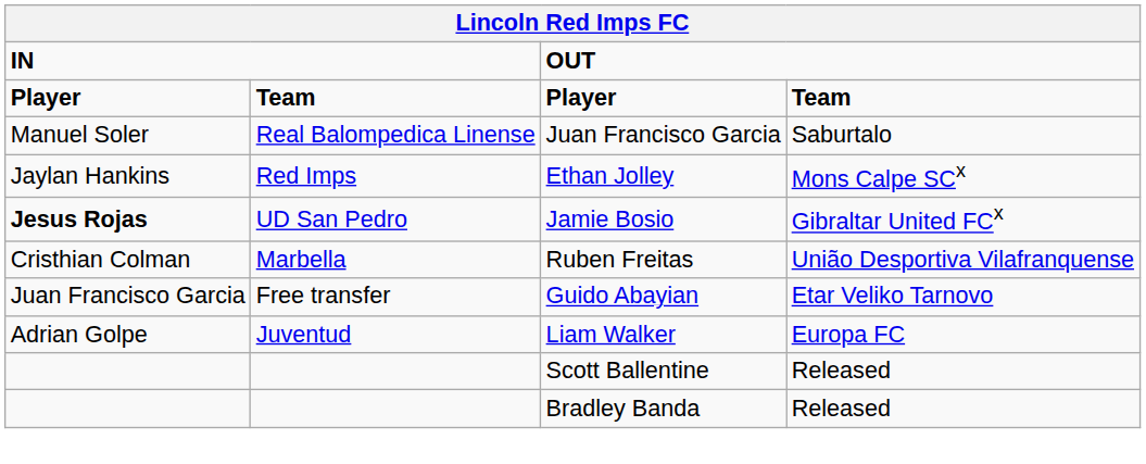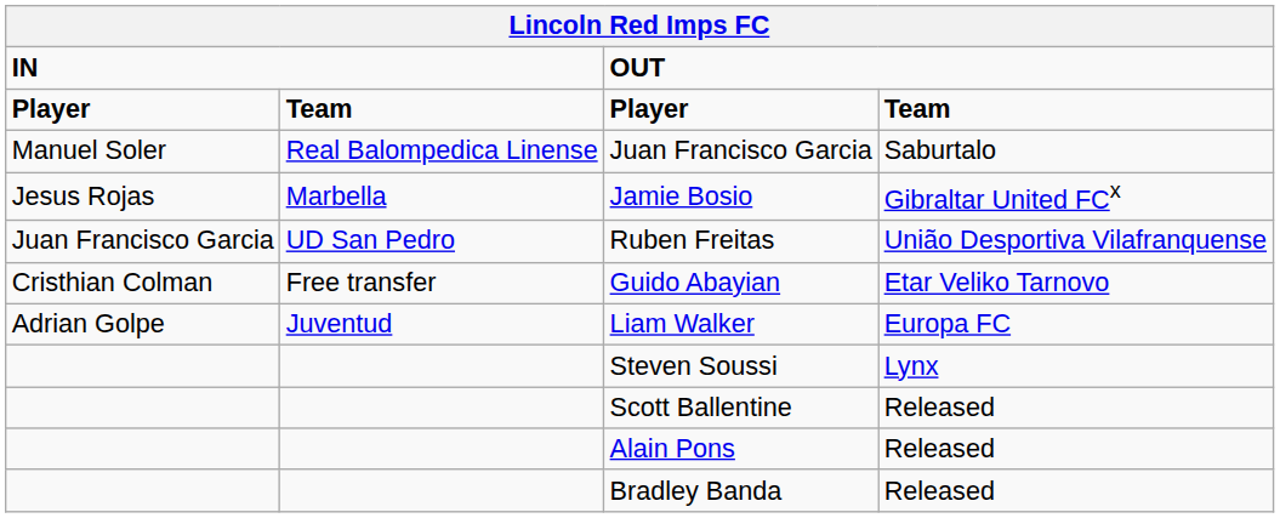 <table class="wikitable">
 <tr>
 <th colspan="4"><a href='#'>Lincoln Red Imps FC</a></th>
 </tr>
 <tr>
 <td colspan="2"><strong>IN</strong></td>
 <td colspan="2"><strong>OUT</strong></td>
 </tr>
 <tr>
 <td><strong>Player</strong></td>
 <td><strong>Team</strong></td>
 <td><strong>Player</strong></td>
 <td><strong>Team</strong></td>
 </tr>
 <tr>
 <td>Manuel Soler</td>
 <td><a href='#'>Real Balompedica Linense</a></td>
 <td>Juan Francisco Garcia</td>
 <td>Saburtalo</td>
 </tr>
 <tr>
-<td>Jaylan Hankins</td>
-<td><a href='#'>Red Imps</a></td>
-<td><a href='#'>Ethan Jolley</a></td>
-<td><a href='#'>Mons Calpe SC</a><sup>x</sup></td>
-</tr>
-<tr>
-<td><strong>Jesus Rojas</strong></td>
-<td><a href='#'>UD San Pedro</a></td>
+<td>Jesus Rojas</td>
+<td><a href='#'>Marbella</a></td>
 <td><a href='#'>Jamie Bosio</a></td>
 <td><a href='#'>Gibraltar United FC</a><sup>x</sup></td>
 </tr>
 <tr>
-<td>Cristhian Colman</td>
-<td><a href='#'>Marbella</a></td>
+<td>Juan Francisco Garcia</td>
+<td><a href='#'>UD San Pedro</a></td>
 <td>Ruben Freitas</td>
 <td><a href='#'>União Desportiva Vilafranquense</a></td>
 </tr>
 <tr>
-<td>Juan Francisco Garcia</td>
+<td>Cristhian Colman</td>
 <td>Free transfer</td>
 <td><a href='#'>Guido Abayian</a></td>
 <td><a href='#'>Etar Veliko Tarnovo</a></td>
 </tr>
 <tr>
 <td>Adrian Golpe</td>
 <td><a href='#'>Juventud</a></td>
 <td><a href='#'>Liam Walker</a></td>
 <td><a href='#'>Europa FC</a></td>
 </tr>
 <tr>
 <td></td>
 <td></td>
+<td>Steven Soussi</td>
+<td><a href='#'>Lynx</a></td>
+</tr>
+<tr>
+<td></td>
+<td></td>
 <td>Scott Ballentine</td>
+<td>Released</td>
+</tr>
+<tr>
+<td></td>
+<td></td>
+<td><a href='#'>Alain Pons</a></td>
 <td>Released</td>
 </tr>
 <tr>
 <td></td>
 <td></td>
 <td>Bradley Banda</td>
 <td>Released</td>
 </tr>
 </table>
